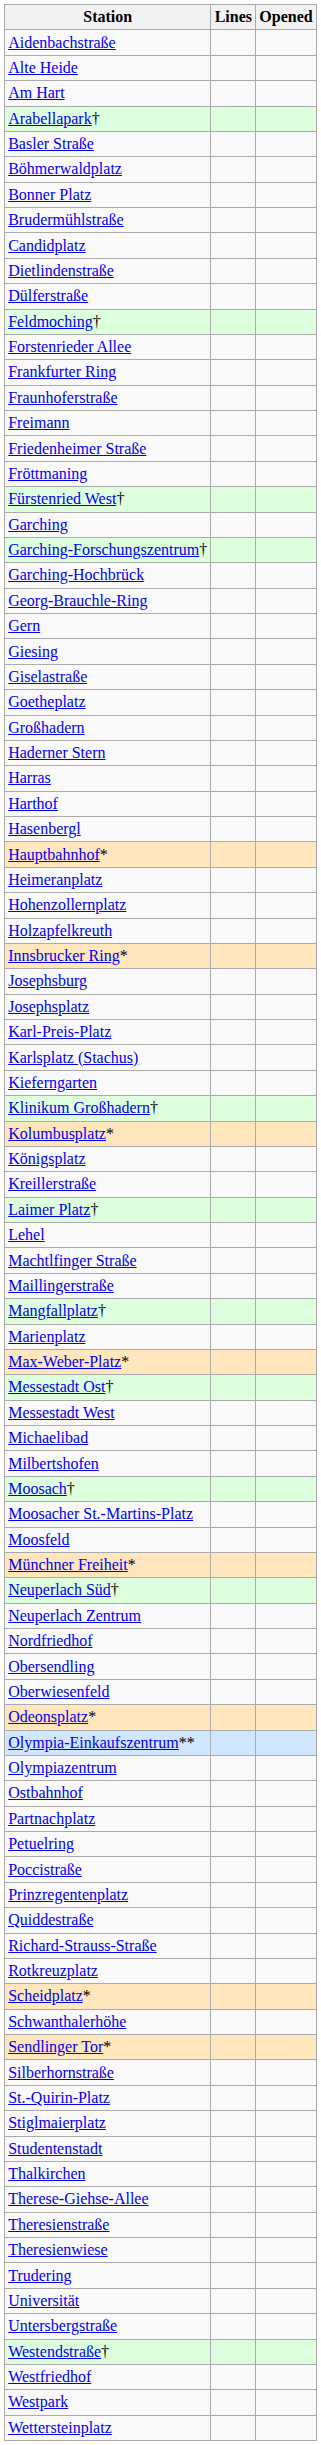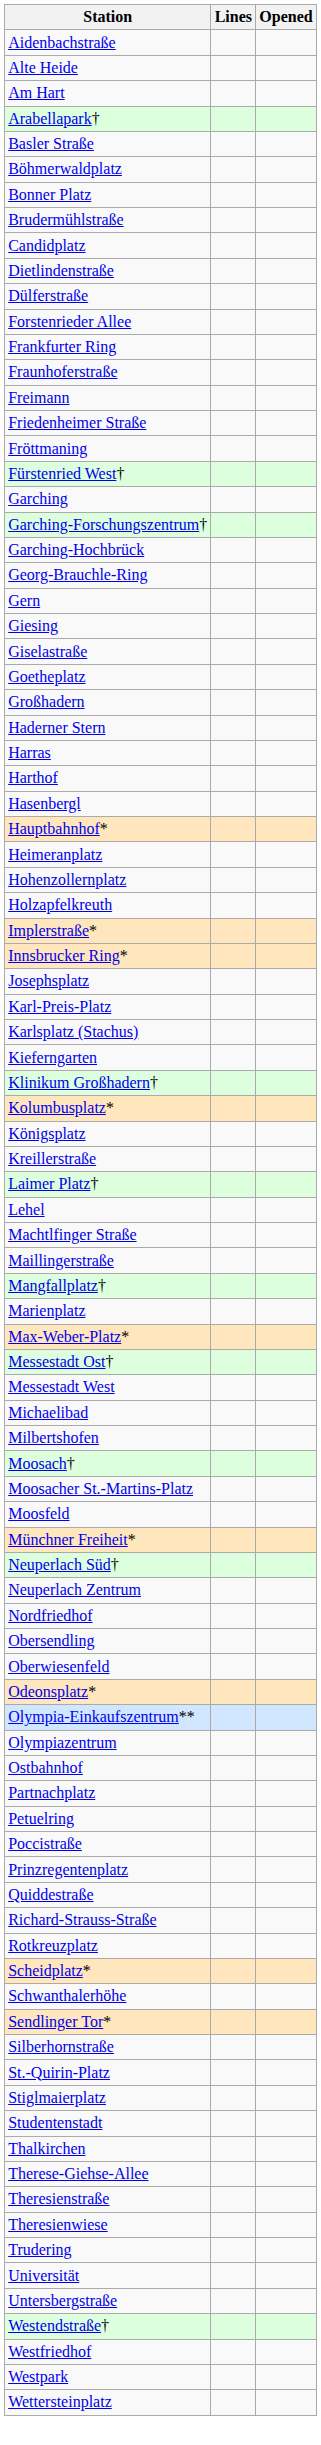 <table class="wikitable sortable">
 <tr>
 <th>Station</th>
 <th class="wikitable sortable">Lines</th>
 <th>Opened</th>
 </tr>
 <tr>
 <td><a href='#'>Aidenbachstraße</a></td>
 <td></td>
 <td></td>
 </tr>
 <tr>
 <td><a href='#'>Alte Heide</a></td>
 <td></td>
 <td></td>
 </tr>
 <tr>
 <td><a href='#'>Am Hart</a></td>
 <td></td>
 <td></td>
 </tr>
 <tr style="background-color:#ddffdd">
 <td><a href='#'>Arabellapark</a>†</td>
 <td></td>
 <td></td>
 </tr>
 <tr>
 <td><a href='#'>Basler Straße</a></td>
 <td></td>
 <td></td>
 </tr>
 <tr>
 <td><a href='#'>Böhmerwaldplatz</a></td>
 <td></td>
 <td></td>
 </tr>
 <tr>
 <td><a href='#'>Bonner Platz</a></td>
 <td></td>
 <td></td>
 </tr>
 <tr>
 <td><a href='#'>Brudermühlstraße</a></td>
 <td></td>
 <td></td>
 </tr>
 <tr>
 <td><a href='#'>Candidplatz</a></td>
 <td></td>
 <td></td>
 </tr>
 <tr>
 <td><a href='#'>Dietlindenstraße</a></td>
 <td></td>
 <td></td>
 </tr>
 <tr>
 <td><a href='#'>Dülferstraße</a></td>
-<td></td>
-<td></td>
-</tr>
-<tr style="background-color:#ddffdd">
-<td><a href='#'>Feldmoching</a>†</td>
 <td></td>
 <td></td>
 </tr>
 <tr>
 <td><a href='#'>Forstenrieder Allee</a></td>
 <td></td>
 <td></td>
 </tr>
 <tr>
 <td><a href='#'>Frankfurter Ring</a></td>
 <td></td>
 <td></td>
 </tr>
 <tr>
 <td><a href='#'>Fraunhoferstraße</a></td>
 <td> </td>
 <td></td>
 </tr>
 <tr>
 <td><a href='#'>Freimann</a></td>
 <td></td>
 <td></td>
 </tr>
 <tr>
 <td><a href='#'>Friedenheimer Straße</a></td>
 <td></td>
 <td></td>
 </tr>
 <tr>
 <td><a href='#'>Fröttmaning</a></td>
 <td></td>
 <td></td>
 </tr>
 <tr style="background-color:#ddffdd">
 <td><a href='#'>Fürstenried West</a>†</td>
 <td></td>
 <td></td>
 </tr>
 <tr>
 <td><a href='#'>Garching</a></td>
 <td></td>
 <td></td>
 </tr>
 <tr style="background-color:#ddffdd">
 <td><a href='#'>Garching-Forschungszentrum</a>†</td>
 <td></td>
 <td></td>
 </tr>
 <tr>
 <td><a href='#'>Garching-Hochbrück</a></td>
 <td></td>
 <td></td>
 </tr>
 <tr>
 <td><a href='#'>Georg-Brauchle-Ring</a></td>
 <td></td>
 <td></td>
 </tr>
 <tr>
 <td><a href='#'>Gern</a></td>
 <td></td>
 <td></td>
 </tr>
 <tr>
 <td><a href='#'>Giesing</a></td>
 <td></td>
 <td></td>
 </tr>
 <tr>
 <td><a href='#'>Giselastraße</a></td>
 <td> </td>
 <td></td>
 </tr>
 <tr>
 <td><a href='#'>Goetheplatz</a></td>
 <td> </td>
 <td></td>
 </tr>
 <tr>
 <td><a href='#'>Großhadern</a></td>
 <td></td>
 <td></td>
 </tr>
 <tr>
 <td><a href='#'>Haderner Stern</a></td>
 <td></td>
 <td></td>
 </tr>
 <tr>
 <td><a href='#'>Harras</a></td>
 <td></td>
 <td></td>
 </tr>
 <tr>
 <td><a href='#'>Harthof</a></td>
 <td></td>
 <td></td>
 </tr>
 <tr>
 <td><a href='#'>Hasenbergl</a></td>
 <td></td>
 <td></td>
 </tr>
 <tr style="background-color:#ffe6bd">
 <td><a href='#'>Hauptbahnhof</a>*</td>
 <td> <br> </td>
 <td></td>
 </tr>
 <tr>
 <td><a href='#'>Heimeranplatz</a></td>
 <td> </td>
 <td></td>
 </tr>
 <tr>
 <td><a href='#'>Hohenzollernplatz</a></td>
 <td></td>
 <td></td>
 </tr>
 <tr>
 <td><a href='#'>Holzapfelkreuth</a></td>
 <td></td>
 <td></td>
 </tr>
 <tr style="background-color:#ffe6bd">
-<td><a href='#'>Innsbrucker Ring</a>*</td>
+<td><a href='#'>Implerstraße</a>*</td>
 <td> </td>
 <td></td>
 </tr>
-<tr>
-<td><a href='#'>Josephsburg</a></td>
-<td></td>
+<tr style="background-color:#ffe6bd">
+<td><a href='#'>Innsbrucker Ring</a>*</td>
+<td> </td>
 <td></td>
 </tr>
 <tr>
 <td><a href='#'>Josephsplatz</a></td>
 <td></td>
 <td></td>
 </tr>
 <tr>
 <td><a href='#'>Karl-Preis-Platz</a></td>
 <td></td>
 <td></td>
 </tr>
 <tr>
 <td><a href='#'>Karlsplatz (Stachus)</a></td>
 <td> </td>
 <td></td>
 </tr>
 <tr>
 <td><a href='#'>Kieferngarten</a></td>
 <td></td>
 <td></td>
 </tr>
 <tr style="background-color:#ddffdd">
 <td><a href='#'>Klinikum Großhadern</a>†</td>
 <td></td>
 <td></td>
 </tr>
 <tr style="background-color:#ffe6bd">
 <td><a href='#'>Kolumbusplatz</a>*</td>
 <td> </td>
 <td></td>
 </tr>
 <tr>
 <td><a href='#'>Königsplatz</a></td>
 <td></td>
 <td></td>
 </tr>
 <tr>
 <td><a href='#'>Kreillerstraße</a></td>
 <td></td>
 <td></td>
 </tr>
 <tr style="background-color:#ddffdd">
 <td><a href='#'>Laimer Platz</a>†</td>
 <td></td>
 <td></td>
 </tr>
 <tr>
 <td><a href='#'>Lehel</a></td>
 <td> </td>
 <td></td>
 </tr>
 <tr>
 <td><a href='#'>Machtlfinger Straße</a></td>
 <td></td>
 <td></td>
 </tr>
 <tr>
 <td><a href='#'>Maillingerstraße</a></td>
 <td></td>
 <td></td>
 </tr>
 <tr style="background-color:#ddffdd">
 <td><a href='#'>Mangfallplatz</a>†</td>
 <td></td>
 <td></td>
 </tr>
 <tr>
 <td><a href='#'>Marienplatz</a></td>
 <td> </td>
 <td></td>
 </tr>
 <tr style="background-color:#ffe6bd">
 <td><a href='#'>Max-Weber-Platz</a>*</td>
 <td> </td>
 <td></td>
 </tr>
 <tr style="background-color:#ddffdd">
 <td><a href='#'>Messestadt Ost</a>†</td>
 <td></td>
 <td></td>
 </tr>
 <tr>
 <td><a href='#'>Messestadt West</a></td>
 <td></td>
 <td></td>
 </tr>
 <tr>
 <td><a href='#'>Michaelibad</a></td>
 <td></td>
 <td></td>
 </tr>
 <tr>
 <td><a href='#'>Milbertshofen</a></td>
 <td></td>
 <td></td>
 </tr>
 <tr style="background-color:#ddffdd">
 <td><a href='#'>Moosach</a>†</td>
 <td></td>
 <td></td>
 </tr>
 <tr>
 <td><a href='#'>Moosacher St.-Martins-Platz</a></td>
 <td></td>
 <td></td>
 </tr>
 <tr>
 <td><a href='#'>Moosfeld</a></td>
 <td></td>
 <td></td>
 </tr>
 <tr style="background-color:#ffe6bd">
 <td><a href='#'>Münchner Freiheit</a>*</td>
 <td> </td>
 <td></td>
 </tr>
 <tr style="background-color:#ddffdd">
 <td><a href='#'>Neuperlach Süd</a>†</td>
 <td></td>
 <td></td>
 </tr>
 <tr>
 <td><a href='#'>Neuperlach Zentrum</a></td>
 <td></td>
 <td></td>
 </tr>
 <tr>
 <td><a href='#'>Nordfriedhof</a></td>
 <td></td>
 <td></td>
 </tr>
 <tr>
 <td><a href='#'>Obersendling</a></td>
 <td></td>
 <td></td>
 </tr>
 <tr>
 <td><a href='#'>Oberwiesenfeld</a></td>
 <td></td>
 <td></td>
 </tr>
 <tr style="background-color:#ffe6bd">
 <td><a href='#'>Odeonsplatz</a>*</td>
 <td> <br> </td>
 <td></td>
 </tr>
 <tr style="background-color:#d0e7ff">
 <td><a href='#'>Olympia-Einkaufszentrum</a>**</td>
 <td> </td>
 <td></td>
 </tr>
 <tr>
 <td><a href='#'>Olympiazentrum</a></td>
 <td></td>
 <td></td>
 </tr>
 <tr>
 <td><a href='#'>Ostbahnhof</a></td>
 <td></td>
 <td></td>
 </tr>
 <tr>
 <td><a href='#'>Partnachplatz</a></td>
 <td></td>
 <td></td>
 </tr>
 <tr>
 <td><a href='#'>Petuelring</a></td>
 <td></td>
 <td></td>
 </tr>
 <tr>
 <td><a href='#'>Poccistraße</a></td>
 <td> </td>
 <td></td>
 </tr>
 <tr>
 <td><a href='#'>Prinzregentenplatz</a></td>
 <td></td>
 <td></td>
 </tr>
 <tr>
 <td><a href='#'>Quiddestraße</a></td>
 <td></td>
 <td></td>
 </tr>
 <tr>
 <td><a href='#'>Richard-Strauss-Straße</a></td>
 <td></td>
 <td></td>
 </tr>
 <tr>
 <td><a href='#'>Rotkreuzplatz</a></td>
 <td></td>
 <td></td>
 </tr>
 <tr style="background-color:#ffe6bd">
 <td><a href='#'>Scheidplatz</a>*</td>
 <td> </td>
 <td></td>
 </tr>
 <tr>
 <td><a href='#'>Schwanthalerhöhe</a></td>
 <td> </td>
 <td></td>
 </tr>
 <tr style="background-color:#ffe6bd">
 <td><a href='#'>Sendlinger Tor</a>*</td>
 <td> <br> </td>
 <td></td>
 </tr>
 <tr>
 <td><a href='#'>Silberhornstraße</a></td>
 <td></td>
 <td></td>
 </tr>
 <tr>
 <td><a href='#'>St.-Quirin-Platz</a></td>
 <td></td>
 <td></td>
 </tr>
 <tr>
 <td><a href='#'>Stiglmaierplatz</a></td>
 <td></td>
 <td></td>
 </tr>
 <tr>
 <td><a href='#'>Studentenstadt</a></td>
 <td></td>
 <td></td>
 </tr>
 <tr>
 <td><a href='#'>Thalkirchen</a></td>
 <td></td>
 <td></td>
 </tr>
 <tr>
 <td><a href='#'>Therese-Giehse-Allee</a></td>
 <td></td>
 <td></td>
 </tr>
 <tr>
 <td><a href='#'>Theresienstraße</a></td>
 <td></td>
 <td></td>
 </tr>
 <tr>
 <td><a href='#'>Theresienwiese</a></td>
 <td> </td>
 <td></td>
 </tr>
 <tr>
 <td><a href='#'>Trudering</a></td>
 <td></td>
 <td></td>
 </tr>
 <tr>
 <td><a href='#'>Universität</a></td>
 <td> </td>
 <td></td>
 </tr>
 <tr>
 <td><a href='#'>Untersbergstraße</a></td>
 <td></td>
 <td></td>
 </tr>
 <tr style="background-color:#ddffdd">
 <td><a href='#'>Westendstraße</a>†</td>
 <td> </td>
 <td></td>
 </tr>
 <tr>
 <td><a href='#'>Westfriedhof</a></td>
 <td></td>
 <td></td>
 </tr>
 <tr>
 <td><a href='#'>Westpark</a></td>
 <td></td>
 <td></td>
 </tr>
 <tr>
 <td><a href='#'>Wettersteinplatz</a></td>
 <td></td>
 <td></td>
 </tr>
 </table>
